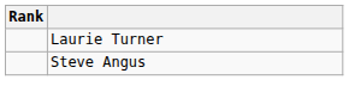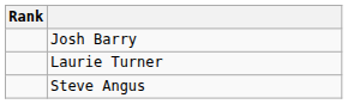 <table class="wikitable" style="font-size:95%;">
 <tr>
 <th>Rank</th>
 <th align="left" style="width: 20em"></th>
+</tr>
+<tr>
+<td align="center"></td>
+<td> Josh Barry</td>
 </tr>
 <tr>
 <td align="center"></td>
 <td> Laurie Turner</td>
 </tr>
 <tr>
 <td align="center"></td>
 <td> Steve Angus</td>
 </tr>
 </table>
